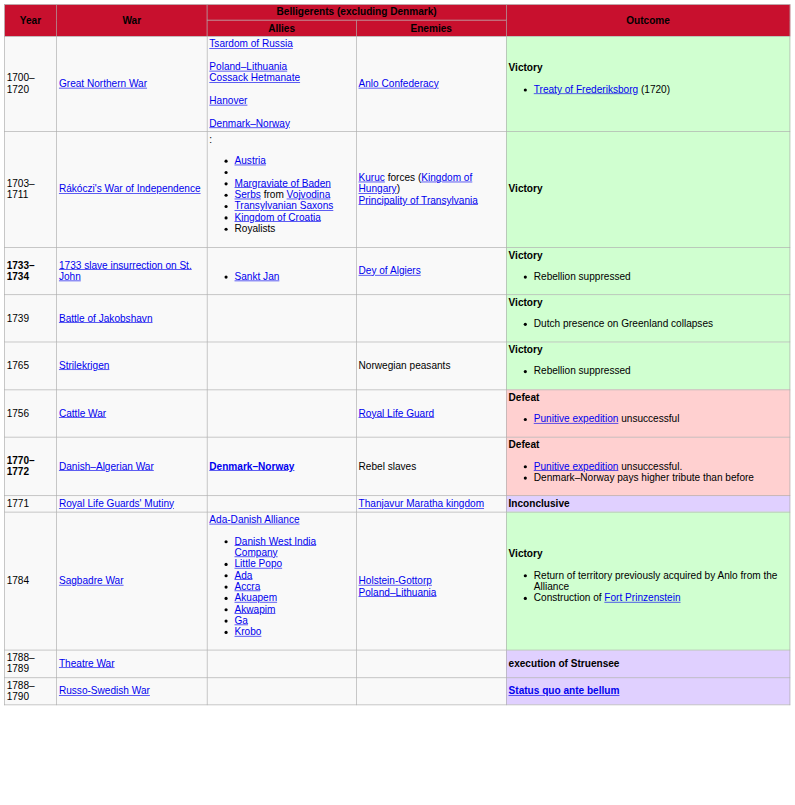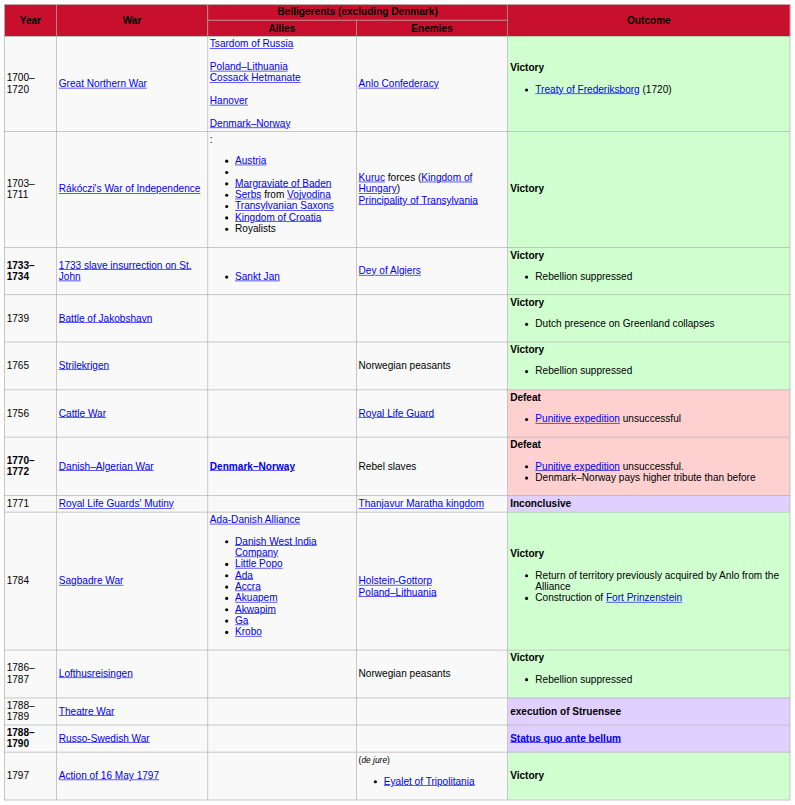 <table class="wikitable" style="font-size:100%">
 <tr>
 <th rowspan="2" style="background:#C8102E;"><span>Year</span></th>
 <th rowspan="2" style="background:#C8102E;"><span>War</span></th>
 <th colspan="2" style="background:#C8102E;"><span>Belligerents (excluding Denmark)</span></th>
 <th rowspan="2" style="background:#C8102E;"><span>Outcome</span></th>
 </tr>
 <tr>
 <th style="background:#C8102E;"><span>Allies</span></th>
 <th style="background:#C8102E;"><span>Enemies</span></th>
 </tr>
 <tr>
 <td>1700–1720</td>
 <td><a href='#'>Great Northern War</a></td>
 <td> <a href='#'>Tsardom of Russia</a><br><br> <a href='#'>Poland–Lithuania</a><br> <a href='#'>Cossack Hetmanate</a><br><br> <a href='#'>Hanover</a><br><br> <a href='#'>Denmark–Norway</a></td>
 <td><a href='#'>Anlo Confederacy</a></td>
 <td style="background:#D0FFD0"><strong>Victory</strong><br><ul><li><a href='#'>Treaty of Frederiksborg</a> (1720)</li></ul></td>
 </tr>
 <tr>
 <td>1703–1711</td>
 <td><a href='#'>Rákóczi's War of Independence</a></td>
 <td>:<br><ul><li> <a href='#'>Austria</a></li><li></li><li> <a href='#'>Margraviate of Baden</a></li><li> <a href='#'>Serbs</a> from <a href='#'>Vojvodina</a></li><li><a href='#'>Transylvanian Saxons</a></li><li> <a href='#'>Kingdom of Croatia</a></li><li> Royalists</li></ul></td>
 <td> <a href='#'>Kuruc</a> forces (<a href='#'>Kingdom of Hungary</a>)<br> <a href='#'>Principality of Transylvania</a><br></td>
 <td style="background:#D0FFD0"><strong>Victory</strong></td>
 </tr>
 <tr>
 <td><strong>1733–1734</strong></td>
 <td><a href='#'>1733 slave insurrection on St. John</a></td>
 <td><br><ul><li><a href='#'>Sankt Jan</a></li></ul></td>
 <td> <a href='#'>Dey of Algiers</a></td>
 <td style="background:#D0FFD0"><strong>Victory</strong><br><ul><li>Rebellion suppressed</li></ul></td>
 </tr>
 <tr>
 <td>1739</td>
 <td><a href='#'>Battle of Jakobshavn</a></td>
 <td></td>
 <td></td>
 <td style="background:#D0FFD0"><strong>Victory</strong><br><ul><li>Dutch presence on Greenland collapses</li></ul></td>
 </tr>
 <tr>
 <td>1765</td>
 <td><a href='#'>Strilekrigen</a></td>
 <td></td>
 <td>Norwegian peasants</td>
 <td style="background:#D0FFD0"><strong>Victory</strong><br><ul><li>Rebellion suppressed</li></ul></td>
 </tr>
 <tr>
 <td>1756</td>
 <td><a href='#'>Cattle War</a></td>
 <td></td>
 <td> <a href='#'>Royal Life Guard</a></td>
 <td style="background:#FFD0D0"><strong> Defeat</strong><br><ul><li><a href='#'>Punitive expedition</a> unsuccessful</li></ul></td>
 </tr>
 <tr>
 <td><strong>1770–1772</strong></td>
 <td><a href='#'>Danish–Algerian War</a></td>
 <td><strong> <a href='#'>Denmark–Norway</a></strong></td>
 <td>Rebel slaves</td>
 <td style="background:#FFD0D0"><strong>Defeat</strong><br><ul><li><a href='#'>Punitive expedition</a> unsuccessful.</li><li>Denmark–Norway pays higher tribute than before</li></ul></td>
 </tr>
 <tr>
 <td>1771</td>
 <td><a href='#'>Royal Life Guards' Mutiny</a></td>
 <td></td>
 <td><a href='#'>Thanjavur Maratha kingdom</a></td>
 <td style="background:#E0D0FF"><strong>Inconclusive</strong></td>
 </tr>
 <tr>
 <td>1784</td>
 <td><a href='#'>Sagbadre War</a></td>
 <td> <a href='#'>Ada-</a><a href='#'>Danish Alliance</a><br><ul><li><a href='#'>Danish West India Company</a></li><li><a href='#'>Little Popo</a></li><li><a href='#'>Ada</a></li><li><a href='#'>Accra</a></li><li><a href='#'>Akuapem</a></li><li><a href='#'>Akwapim</a></li><li><a href='#'>Ga</a></li><li><a href='#'>Krobo</a></li></ul></td>
 <td><br> <a href='#'>Holstein-Gottorp</a><br> <a href='#'>Poland–Lithuania</a> <br></td>
 <td style="background:#D0FFD0"><strong>Victory</strong><br><ul><li>Return of territory previously acquired by Anlo from the Alliance</li><li>Construction of <a href='#'>Fort Prinzenstein</a></li></ul></td>
 </tr>
 <tr>
+<td>1786–1787</td>
+<td><a href='#'>Lofthusreisingen</a></td>
+<td></td>
+<td>Norwegian peasants</td>
+<td style="background:#D0FFD0"><strong>Victory</strong><br><ul><li>Rebellion suppressed</li></ul></td>
+</tr>
+<tr>
 <td>1788–1789</td>
 <td><a href='#'>Theatre War</a></td>
 <td></td>
 <td></td>
 <td style="background:#E0D0FF"><strong>execution of Struensee</strong></td>
 </tr>
 <tr>
-<td>1788–1790</td>
+<td><strong>1788–1790</strong></td>
 <td><a href='#'>Russo-Swedish War</a></td>
 <td></td>
 <td></td>
 <td style="background:#E0D0FF"><strong><a href='#'>Status quo ante bellum</a></strong></td>
 </tr>
+<tr>
+<td>1797</td>
+<td><a href='#'>Action of 16 May 1797</a></td>
+<td></td>
+<td><small> (<em>de jure</em>)</small><br><ul><li> <a href='#'>Eyalet of Tripolitania</a></li></ul></td>
+<td style="background:#D0FFD0"><strong>Victory</strong></td>
+</tr>
 </table>
